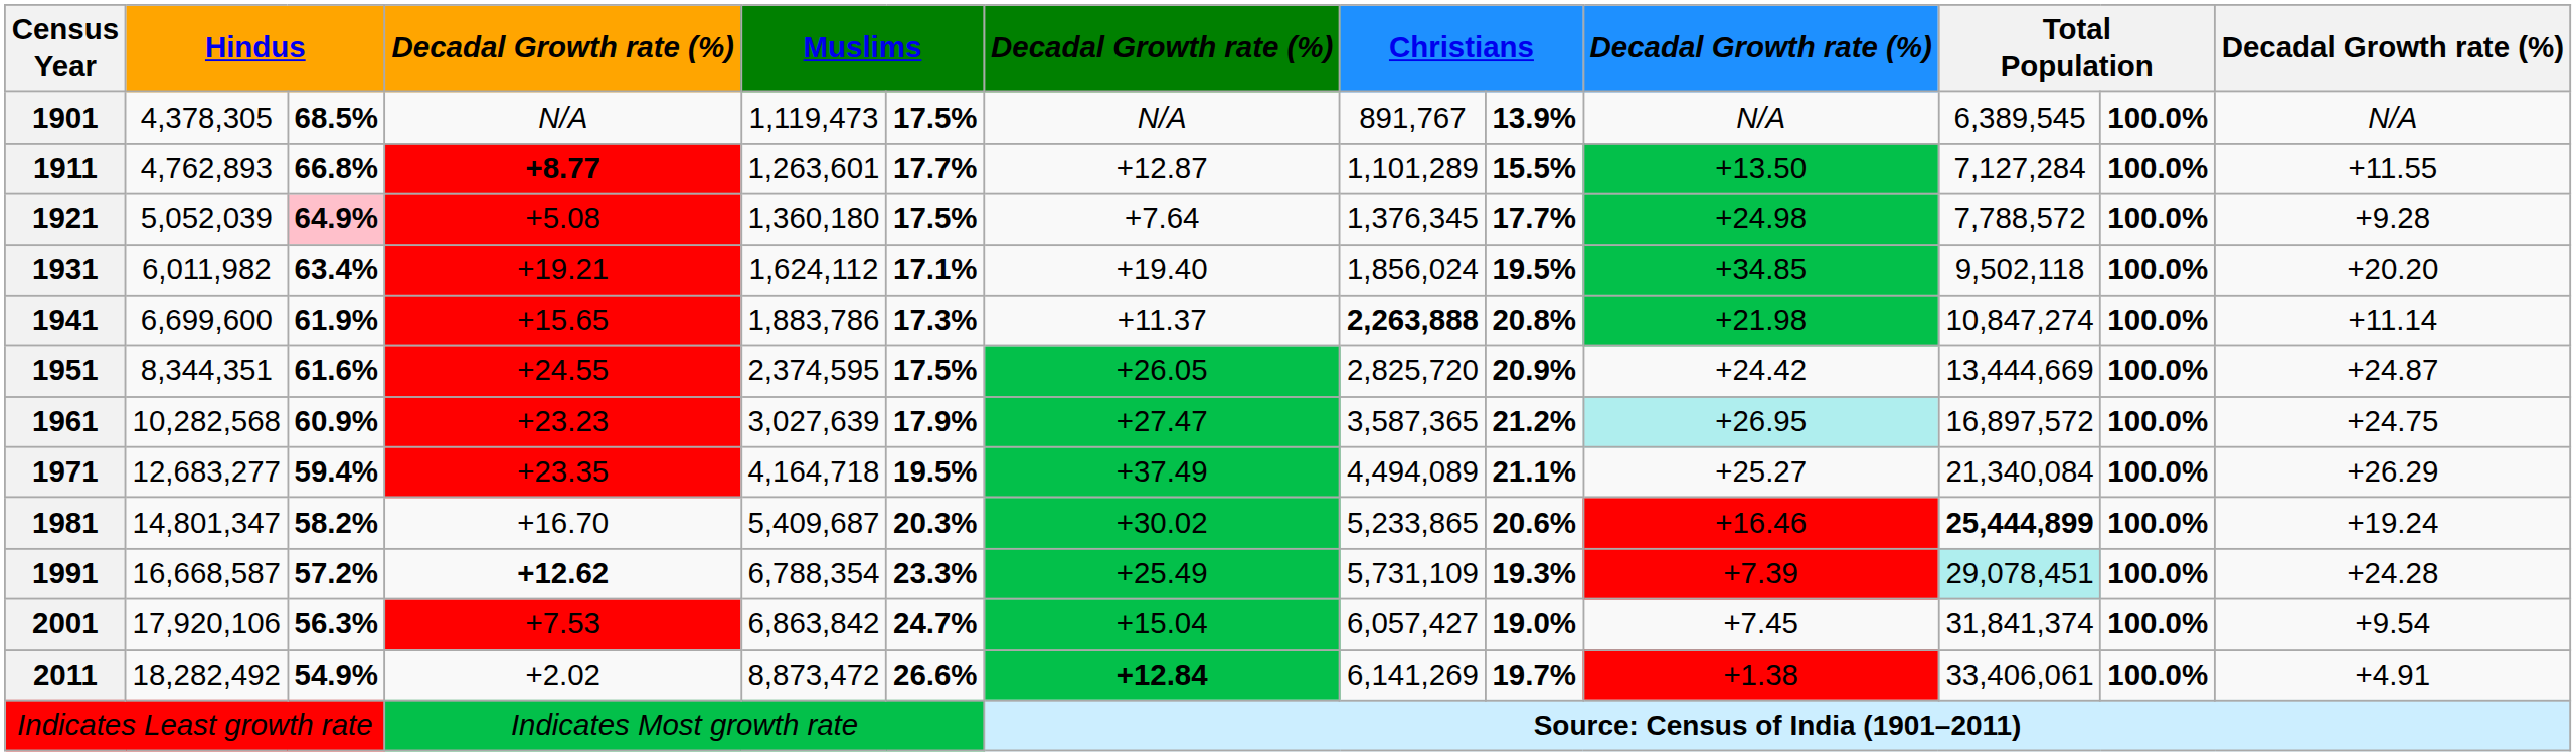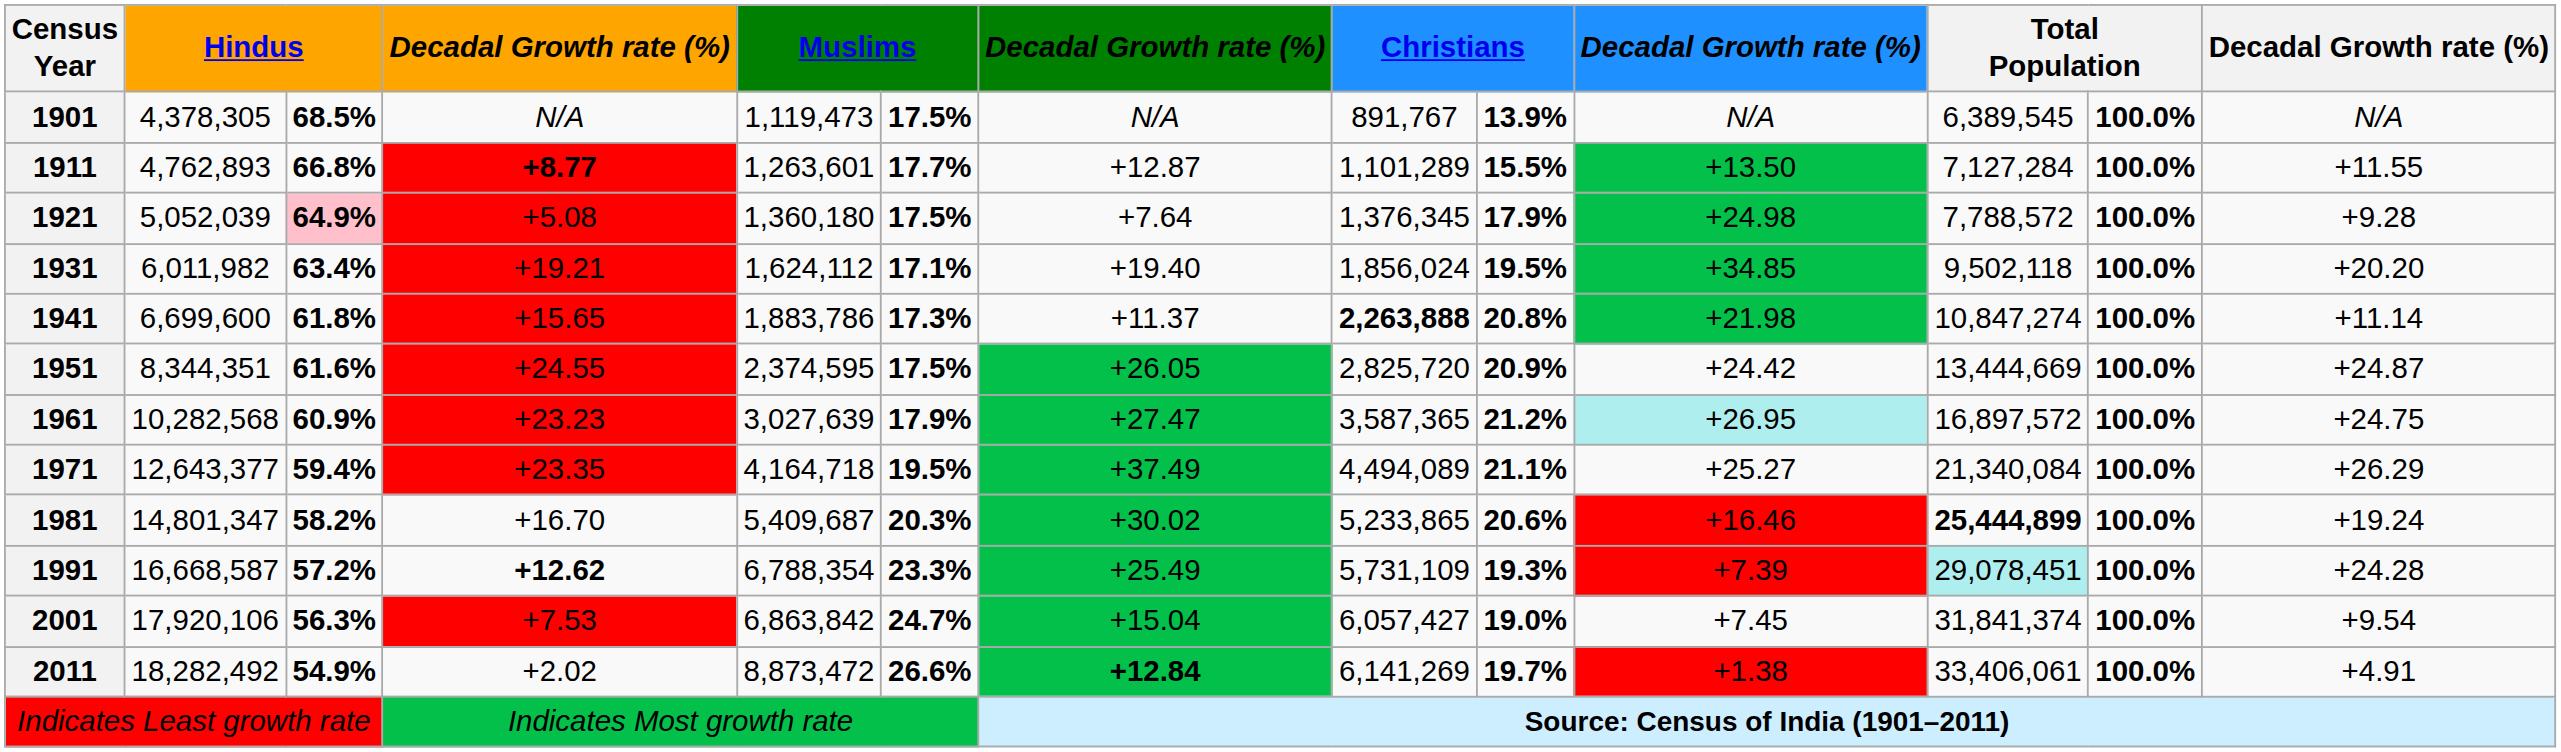 <table class="wikitable sortable" style="line-height:20px;text-align:center;">
 <tr>
 <th>Census<br>Year</th>
 <td colspan="2" bgcolor="Orange"><a href='#'><span><strong>Hindus</strong></span></a></td>
 <td bgcolor="Orange"><span><strong><em>Decadal Growth rate (%)</em></strong></span></td>
 <td colspan="2" bgcolor="Green"><a href='#'><span><strong>Muslims</strong></span></a></td>
 <td bgcolor="Green"><span><strong><em>Decadal Growth rate (%)</em></strong></span></td>
 <td colspan="2" bgcolor="DodgerBlue"><a href='#'><span><strong>Christians</strong></span></a></td>
 <td bgcolor="DodgerBlue"><span><strong><em>Decadal Growth rate (%)</em></strong></span></td>
 <th colspan="2">Total<br>Population</th>
 <th>Decadal Growth rate (%)</th>
 </tr>
 <tr>
 <th>1901</th>
 <td>4,378,305</td>
 <td><strong>68.5%</strong></td>
 <td><em>N/A</em></td>
 <td>1,119,473</td>
 <td><strong>17.5%</strong></td>
 <td><em>N/A</em></td>
 <td>891,767</td>
 <td><strong>13.9%</strong></td>
 <td><em>N/A</em></td>
 <td>6,389,545</td>
 <td><strong>100.0%</strong></td>
 <td><em>N/A</em></td>
 </tr>
 <tr>
 <th>1911</th>
 <td>4,762,893</td>
 <td><strong>66.8%</strong></td>
 <td bgcolor="red"><strong><span>+8.77</span></strong></td>
 <td>1,263,601</td>
 <td><strong>17.7%</strong></td>
 <td>+12.87</td>
 <td>1,101,289</td>
 <td><strong>15.5%</strong></td>
 <td bgcolor="#03C04A"><span>+13.50</span></td>
 <td>7,127,284</td>
 <td><strong>100.0%</strong></td>
 <td>+11.55</td>
 </tr>
 <tr>
 <th>1921</th>
 <td>5,052,039</td>
 <td style="background: pink;"><strong>64.9%</strong></td>
 <td bgcolor="red"><span>+5.08</span></td>
 <td>1,360,180</td>
 <td><strong>17.5%</strong></td>
 <td>+7.64</td>
 <td>1,376,345</td>
-<td><strong>17.7%</strong></td>
+<td><strong>17.9%</strong></td>
 <td bgcolor="#03C04A"><span>+24.98</span></td>
 <td>7,788,572</td>
 <td><strong>100.0%</strong></td>
 <td>+9.28</td>
 </tr>
 <tr>
 <th>1931</th>
 <td>6,011,982</td>
 <td><strong>63.4%</strong></td>
 <td bgcolor="red"><span>+19.21</span></td>
 <td>1,624,112</td>
 <td><strong>17.1%</strong></td>
 <td>+19.40</td>
 <td>1,856,024</td>
 <td><strong>19.5%</strong></td>
 <td bgcolor="#03C04A"><span>+34.85</span></td>
 <td>9,502,118</td>
 <td><strong>100.0%</strong></td>
 <td>+20.20</td>
 </tr>
 <tr>
 <th>1941</th>
 <td>6,699,600</td>
-<td><strong>61.9%</strong></td>
+<td><strong>61.8%</strong></td>
 <td bgcolor="red"><span>+15.65</span></td>
 <td>1,883,786</td>
 <td><strong>17.3%</strong></td>
 <td>+11.37</td>
 <td><strong>2,263,888</strong></td>
 <td><strong>20.8%</strong></td>
 <td bgcolor="#03C04A"><span>+21.98</span></td>
 <td>10,847,274</td>
 <td><strong>100.0%</strong></td>
 <td>+11.14</td>
 </tr>
 <tr>
 <th>1951</th>
 <td>8,344,351</td>
 <td><strong>61.6%</strong></td>
 <td bgcolor="red"><span>+24.55</span></td>
 <td>2,374,595</td>
 <td><strong>17.5%</strong></td>
 <td bgcolor="#03C04A"><span>+26.05</span></td>
 <td>2,825,720</td>
 <td><strong>20.9%</strong></td>
 <td>+24.42</td>
 <td>13,444,669</td>
 <td><strong>100.0%</strong></td>
 <td>+24.87</td>
 </tr>
 <tr>
 <th>1961</th>
 <td>10,282,568</td>
 <td><strong>60.9%</strong></td>
 <td bgcolor="red"><span>+23.23</span></td>
 <td>3,027,639</td>
 <td><strong>17.9%</strong></td>
 <td bgcolor="#03C04A"><span>+27.47</span></td>
 <td>3,587,365</td>
 <td><strong>21.2%</strong></td>
 <td style="background: paleturquoise;">+26.95</td>
 <td>16,897,572</td>
 <td><strong>100.0%</strong></td>
 <td>+24.75</td>
 </tr>
 <tr>
 <th>1971</th>
-<td>12,683,277</td>
+<td>12,643,377</td>
 <td><strong>59.4%</strong></td>
 <td bgcolor="red"><span>+23.35</span></td>
 <td>4,164,718</td>
 <td><strong>19.5%</strong></td>
 <td bgcolor="#03C04A"><span>+37.49</span></td>
 <td>4,494,089</td>
 <td><strong>21.1%</strong></td>
 <td>+25.27</td>
 <td>21,340,084</td>
 <td><strong>100.0%</strong></td>
 <td>+26.29</td>
 </tr>
 <tr>
 <th>1981</th>
 <td>14,801,347</td>
 <td><strong>58.2%</strong></td>
 <td>+16.70</td>
 <td>5,409,687</td>
 <td><strong>20.3%</strong></td>
 <td bgcolor="#03C04A"><span>+30.02</span></td>
 <td>5,233,865</td>
 <td><strong>20.6%</strong></td>
 <td bgcolor="red"><span>+16.46</span></td>
 <td><strong>25,444,899</strong></td>
 <td><strong>100.0%</strong></td>
 <td>+19.24</td>
 </tr>
 <tr>
 <th>1991</th>
 <td>16,668,587</td>
 <td><strong>57.2%</strong></td>
 <td><strong>+12.62</strong></td>
 <td>6,788,354</td>
 <td><strong>23.3%</strong></td>
 <td bgcolor="#03C04A"><span>+25.49</span></td>
 <td>5,731,109</td>
 <td><strong>19.3%</strong></td>
 <td bgcolor="red"><span>+7.39</span></td>
 <td style="background: paleturquoise;">29,078,451</td>
 <td><strong>100.0%</strong></td>
 <td>+24.28</td>
 </tr>
 <tr>
 <th>2001</th>
 <td>17,920,106</td>
 <td><strong>56.3%</strong></td>
 <td bgcolor="red"><span>+7.53</span></td>
 <td>6,863,842</td>
 <td><strong>24.7%</strong></td>
 <td bgcolor="#03C04A"><span>+15.04</span></td>
 <td>6,057,427</td>
 <td><strong>19.0%</strong></td>
 <td>+7.45</td>
 <td>31,841,374</td>
 <td><strong>100.0%</strong></td>
 <td>+9.54</td>
 </tr>
 <tr>
 <th>2011</th>
 <td>18,282,492</td>
 <td><strong>54.9%</strong></td>
 <td>+2.02</td>
 <td>8,873,472</td>
 <td><strong>26.6%</strong></td>
 <td bgcolor="#03C04A"><strong><span>+12.84</span></strong></td>
 <td>6,141,269</td>
 <td><strong>19.7%</strong></td>
 <td bgcolor="red"><span>+1.38</span></td>
 <td>33,406,061</td>
 <td><strong>100.0%</strong></td>
 <td>+4.91</td>
 </tr>
 <tr>
 <td colspan=3 bgcolor="red"><span><em>Indicates Least growth rate</em></span></td>
 <td colspan=3 bgcolor="#03C04A"><span><em>Indicates Most growth rate</em></span></td>
 <td style="font-size: 95%" colspan=7 bgcolor="#cceeff" align="center"><strong>Source: Census of India (1901–2011)</strong></td>
 </tr>
 </table>
